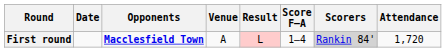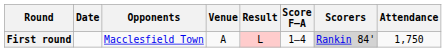 <table class="wikitable plainrowheaders sortable" style="text-align:center">
 <tr>
 <th scope="col">Round</th>
 <th scope="col">Date</th>
 <th scope="col">Opponents</th>
 <th scope="col">Venue</th>
 <th scope="col">Result</th>
 <th scope="col">Score<br>F–A</th>
 <th scope="col" class="unsortable">Scorers</th>
 <th scope="col">Attendance</th>
 </tr>
 <tr>
 <th scope=row>First round</th>
 <td align=left></td>
-<td align=left><strong><a href='#'>Macclesfield Town</a></strong></td>
+<td align=left><a href='#'>Macclesfield Town</a></td>
 <td>A</td>
 <td bgcolor=#FFCCCC>L</td>
 <td>1–4</td>
 <td align=left style="background: lightgrey;"><a href='#'>Rankin</a> 84'</td>
-<td>1,720</td>
+<td>1,750</td>
 </tr>
 </table>
